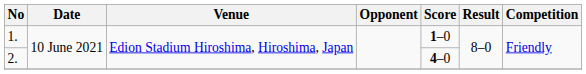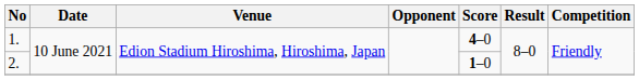 <table class="wikitable">
 <tr>
 <th>No</th>
 <th>Date</th>
 <th>Venue</th>
 <th>Opponent</th>
 <th>Score</th>
 <th>Result</th>
 <th>Competition</th>
 </tr>
 <tr>
 <td>1.</td>
 <td rowspan="2">10 June 2021</td>
 <td rowspan="2"><a href='#'>Edion Stadium Hiroshima</a>, <a href='#'>Hiroshima</a>, <a href='#'>Japan</a></td>
 <td rowspan="2"></td>
-<td align=center><strong>1</strong>–0</td>
+<td align=center><strong>4</strong>–0</td>
 <td rowspan="2" align=center>8–0</td>
 <td rowspan="2"><a href='#'>Friendly</a></td>
 </tr>
 <tr>
 <td>2.</td>
-<td align=center><strong>4</strong>–0</td>
+<td align=center><strong>1</strong>–0</td>
 </tr>
 <tr>
 </tr>
 </table>
